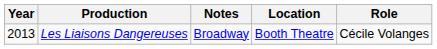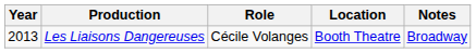 <table class="wikitable sortable">
 <tr>
 <th>Year</th>
 <th>Production</th>
+<th>Role</th>
+<th>Location</th>
 <th class="unsortable">Notes</th>
-<th>Location</th>
-<th>Role</th>
 </tr>
 <tr>
 <td>2013</td>
 <td><em><a href='#'>Les Liaisons Dangereuses</a></em></td>
+<td>Cécile Volanges</td>
+<td><a href='#'>Booth Theatre</a></td>
 <td><a href='#'>Broadway</a></td>
-<td><a href='#'>Booth Theatre</a></td>
-<td>Cécile Volanges</td>
 </tr>
 </table>
